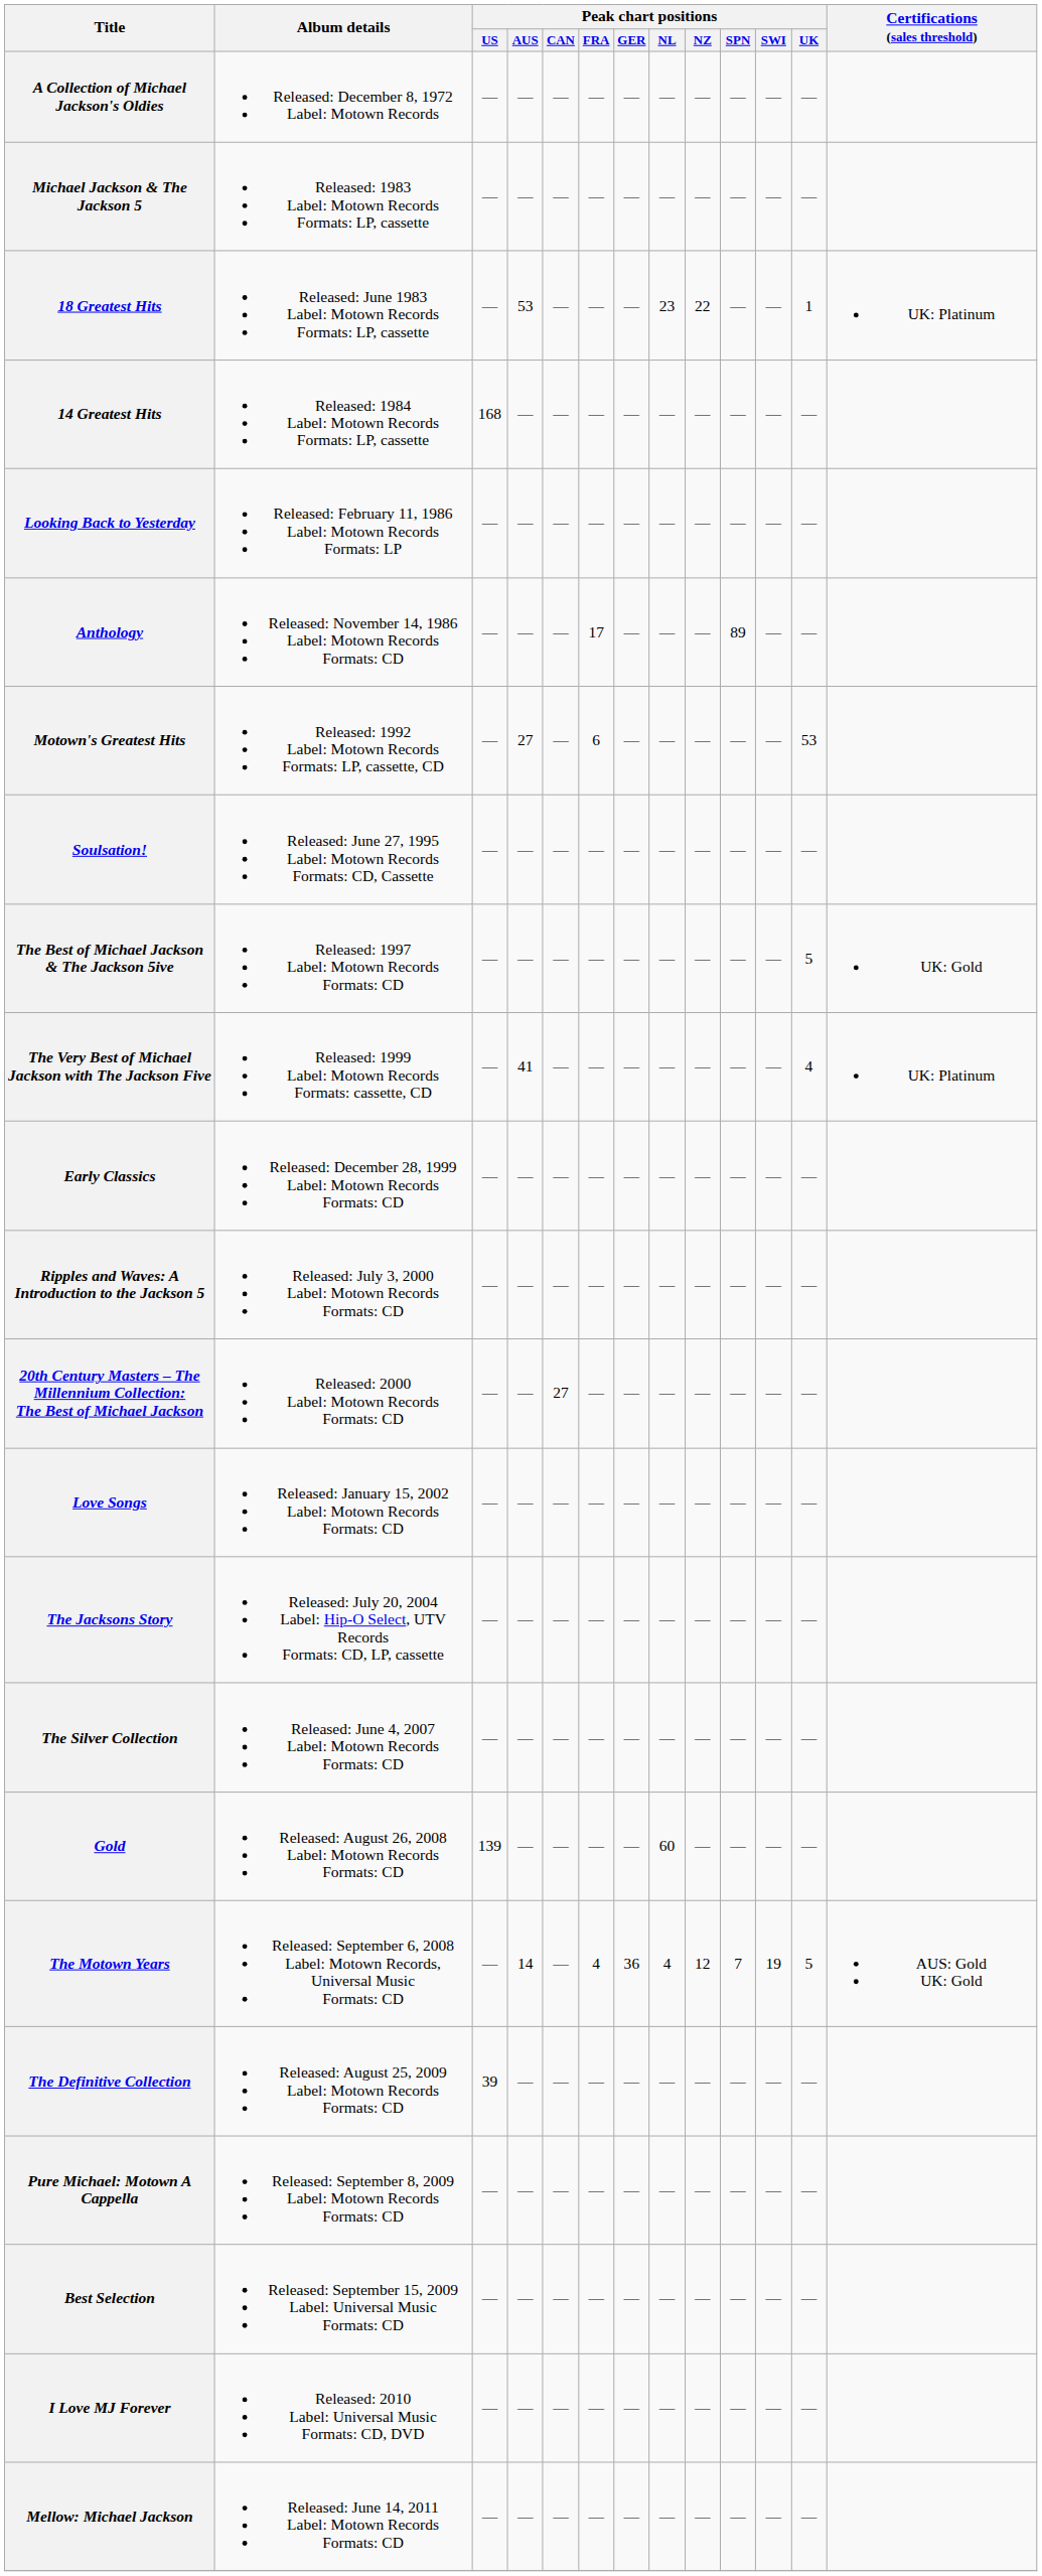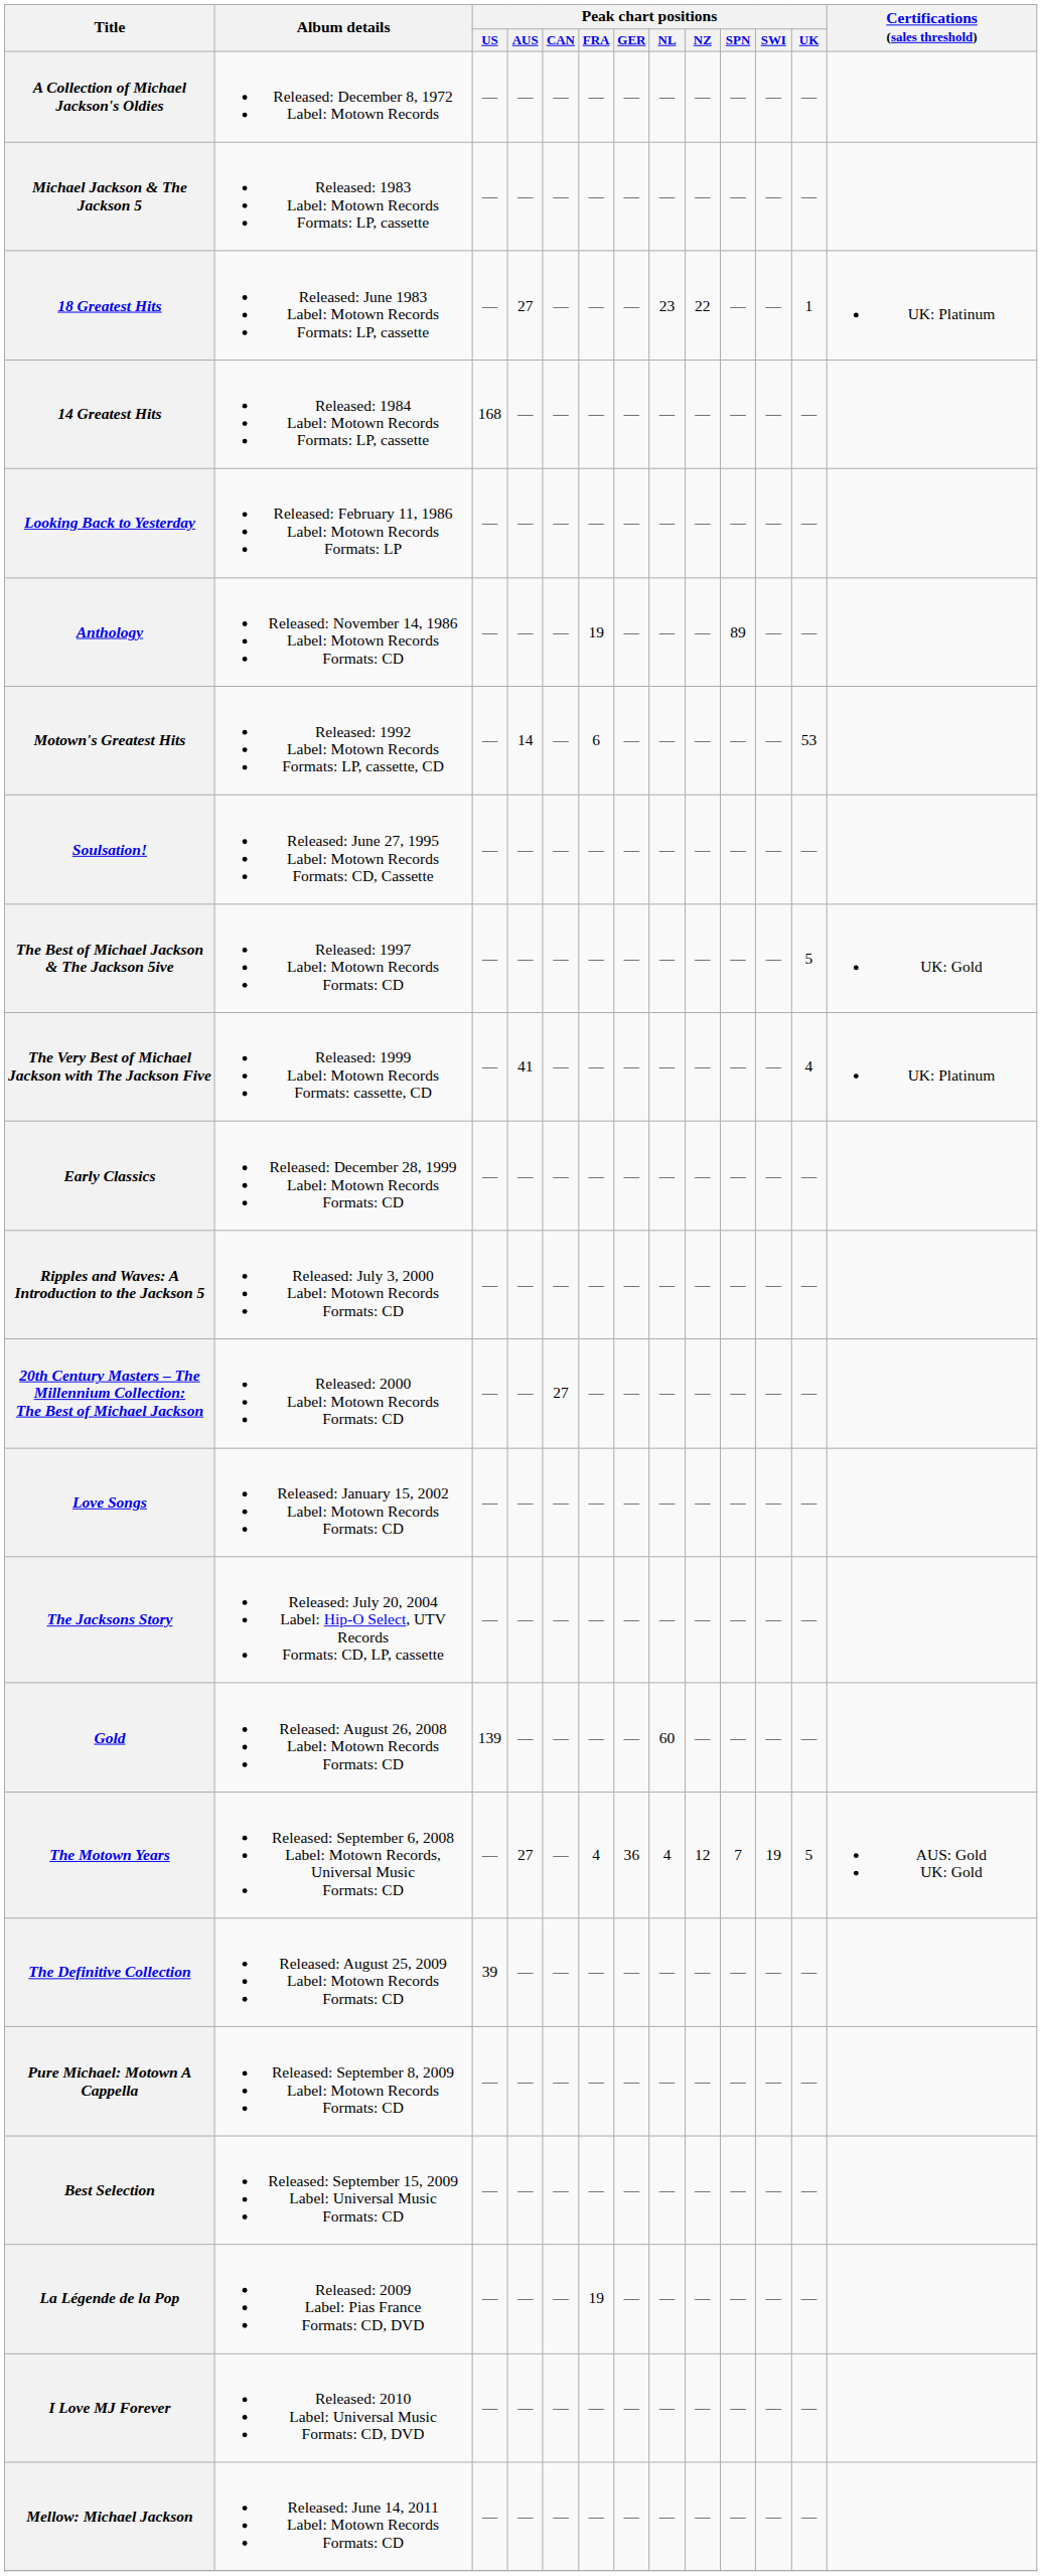 <table class="wikitable plainrowheaders" style="text-align:center;">
 <tr>
 <th rowspan="2" style="width:13em;" scope=col>Title</th>
 <th rowspan="2" style="width:16em;" scope=col>Album details</th>
 <th colspan="10" scope=col>Peak chart positions</th>
 <th rowspan="2" style="width:13em;" scope=col><a href='#'>Certifications</a><br><small>(<a href='#'>sales threshold</a>)</small></th>
 </tr>
 <tr style="font-size:smaller;">
 <th width="30" scope=col><a href='#'>US</a><br></th>
 <th width="30" scope=col><a href='#'>AUS</a><br></th>
 <th width="30" scope=col><a href='#'>CAN</a><br></th>
 <th width="30" scope=col><a href='#'>FRA</a><br></th>
 <th width="30" scope=col><a href='#'>GER</a><br></th>
 <th width="30" scope=col><a href='#'>NL</a><br></th>
 <th width="30" scope=col><a href='#'>NZ</a><br></th>
 <th width="30" scope=col><a href='#'>SPN</a><br></th>
 <th width="30" scope=col><a href='#'>SWI</a><br></th>
 <th width="30" scope=col><a href='#'>UK</a><br></th>
 </tr>
 <tr>
 <th scope="row"><em>A Collection of Michael Jackson's Oldies</em></th>
 <td><br><ul><li>Released: December 8, 1972</li><li>Label: Motown Records</li></ul></td>
 <td>—</td>
 <td>—</td>
 <td>—</td>
 <td>—</td>
 <td>—</td>
 <td>—</td>
 <td>—</td>
 <td>—</td>
 <td>—</td>
 <td>—</td>
 <td></td>
 </tr>
 <tr>
 <th scope="row"><em>Michael Jackson & The Jackson 5</em></th>
 <td><br><ul><li>Released: 1983</li><li>Label: Motown Records</li><li>Formats: LP, cassette</li></ul></td>
 <td>—</td>
 <td>—</td>
 <td>—</td>
 <td>—</td>
 <td>—</td>
 <td>—</td>
 <td>—</td>
 <td>—</td>
 <td>—</td>
 <td>—</td>
 <td></td>
 </tr>
 <tr>
 <th scope="row"><em><a href='#'>18 Greatest Hits</a></em></th>
 <td><br><ul><li>Released: June 1983</li><li>Label: Motown Records</li><li>Formats: LP, cassette</li></ul></td>
 <td>—</td>
-<td>53</td>
+<td>27</td>
 <td>—</td>
 <td>—</td>
 <td>—</td>
 <td>23</td>
 <td>22</td>
 <td>—</td>
 <td>—</td>
 <td>1</td>
 <td><br><ul><li>UK: Platinum</li></ul></td>
 </tr>
 <tr>
 <th scope="row"><em>14 Greatest Hits</em></th>
 <td><br><ul><li>Released: 1984</li><li>Label: Motown Records</li><li>Formats: LP, cassette</li></ul></td>
 <td>168</td>
 <td>—</td>
 <td>—</td>
 <td>—</td>
 <td>—</td>
 <td>—</td>
 <td>—</td>
 <td>—</td>
 <td>—</td>
 <td>—</td>
 <td></td>
 </tr>
 <tr>
 <th scope="row"><em><a href='#'>Looking Back to Yesterday</a></em></th>
 <td><br><ul><li>Released: February 11, 1986</li><li>Label: Motown Records</li><li>Formats: LP</li></ul></td>
 <td>—</td>
 <td>—</td>
 <td>—</td>
 <td>—</td>
 <td>—</td>
 <td>—</td>
 <td>—</td>
 <td>—</td>
 <td>—</td>
 <td>—</td>
 <td></td>
 </tr>
 <tr>
 <th scope="row"><em><a href='#'>Anthology</a></em></th>
 <td><br><ul><li>Released: November 14, 1986</li><li>Label: Motown Records</li><li>Formats: CD</li></ul></td>
 <td>—</td>
 <td>—</td>
 <td>—</td>
-<td>17</td>
+<td>19</td>
 <td>—</td>
 <td>—</td>
 <td>—</td>
 <td>89</td>
 <td>—</td>
 <td>—</td>
 <td></td>
 </tr>
 <tr>
 <th scope="row"><em>Motown's Greatest Hits</em></th>
 <td><br><ul><li>Released: 1992</li><li>Label: Motown Records</li><li>Formats: LP, cassette, CD</li></ul></td>
 <td>—</td>
-<td>27</td>
+<td>14</td>
 <td>—</td>
 <td>6</td>
 <td>—</td>
 <td>—</td>
 <td>—</td>
 <td>—</td>
 <td>—</td>
 <td>53</td>
 <td></td>
 </tr>
 <tr>
 <th scope="row"><em><a href='#'>Soulsation!</a></em></th>
 <td><br><ul><li>Released: June 27, 1995</li><li>Label: Motown Records</li><li>Formats: CD, Cassette</li></ul></td>
 <td>—</td>
 <td>—</td>
 <td>—</td>
 <td>—</td>
 <td>—</td>
 <td>—</td>
 <td>—</td>
 <td>—</td>
 <td>—</td>
 <td>—</td>
 <td></td>
 </tr>
 <tr>
 <th scope="row"><em>The Best of Michael Jackson & The Jackson 5ive</em></th>
 <td><br><ul><li>Released: 1997</li><li>Label: Motown Records</li><li>Formats: CD</li></ul></td>
 <td>—</td>
 <td>—</td>
 <td>—</td>
 <td>—</td>
 <td>—</td>
 <td>—</td>
 <td>—</td>
 <td>—</td>
 <td>—</td>
 <td>5</td>
 <td><br><ul><li>UK: Gold</li></ul></td>
 </tr>
 <tr>
 <th scope="row"><em>The Very Best of Michael Jackson with The Jackson Five</em></th>
 <td><br><ul><li>Released: 1999</li><li>Label: Motown Records</li><li>Formats: cassette, CD</li></ul></td>
 <td>—</td>
 <td>41</td>
 <td>—</td>
 <td>—</td>
 <td>—</td>
 <td>—</td>
 <td>—</td>
 <td>—</td>
 <td>—</td>
 <td>4</td>
 <td><br><ul><li>UK: Platinum</li></ul></td>
 </tr>
 <tr>
 <th scope="row"><em>Early Classics</em></th>
 <td><br><ul><li>Released: December 28, 1999 </li><li>Label: Motown Records</li><li>Formats: CD</li></ul></td>
 <td>—</td>
 <td>—</td>
 <td>—</td>
 <td>—</td>
 <td>—</td>
 <td>—</td>
 <td>—</td>
 <td>—</td>
 <td>—</td>
 <td>—</td>
 <td></td>
 </tr>
 <tr>
 <th scope="row"><em>Ripples and Waves: A Introduction to the Jackson 5</em></th>
 <td><br><ul><li>Released: July 3, 2000 </li><li>Label: Motown Records</li><li>Formats: CD</li></ul></td>
 <td>—</td>
 <td>—</td>
 <td>—</td>
 <td>—</td>
 <td>—</td>
 <td>—</td>
 <td>—</td>
 <td>—</td>
 <td>—</td>
 <td>—</td>
 <td></td>
 </tr>
 <tr>
 <th scope="row"><em><a href='#'>20th Century Masters – The Millennium Collection: <br>The Best of Michael Jackson</a></em></th>
 <td><br><ul><li>Released: 2000</li><li>Label: Motown Records</li><li>Formats: CD</li></ul></td>
 <td>—</td>
 <td>—</td>
 <td>27</td>
 <td>—</td>
 <td>—</td>
 <td>—</td>
 <td>—</td>
 <td>—</td>
 <td>—</td>
 <td>—</td>
 <td></td>
 </tr>
 <tr>
 <th scope="row"><em><a href='#'>Love Songs</a></em></th>
 <td><br><ul><li>Released: January 15, 2002</li><li>Label: Motown Records</li><li>Formats: CD</li></ul></td>
 <td>—</td>
 <td>—</td>
 <td>—</td>
 <td>—</td>
 <td>—</td>
 <td>—</td>
 <td>—</td>
 <td>—</td>
 <td>—</td>
 <td>—</td>
 <td></td>
 </tr>
 <tr>
 <th scope="row"><em><a href='#'>The Jacksons Story</a></em></th>
 <td><br><ul><li>Released: July 20, 2004</li><li>Label: <a href='#'>Hip-O Select</a>, UTV Records</li><li>Formats: CD, LP, cassette</li></ul></td>
 <td>—</td>
 <td>—</td>
 <td>—</td>
 <td>—</td>
 <td>—</td>
 <td>—</td>
 <td>—</td>
 <td>—</td>
 <td>—</td>
 <td>—</td>
 <td></td>
 </tr>
 <tr>
-<th scope="row"><em>The Silver Collection</em></th>
-<td><br><ul><li>Released: June 4, 2007</li><li>Label: Motown Records</li><li>Formats: CD</li></ul></td>
-<td>—</td>
-<td>—</td>
-<td>—</td>
-<td>—</td>
-<td>—</td>
-<td>—</td>
-<td>—</td>
-<td>—</td>
-<td>—</td>
-<td>—</td>
-<td></td>
-</tr>
-<tr>
 <th scope="row"><em><a href='#'>Gold</a></em></th>
 <td><br><ul><li>Released: August 26, 2008</li><li>Label: Motown Records</li><li>Formats: CD</li></ul></td>
 <td>139</td>
 <td>—</td>
 <td>—</td>
 <td>—</td>
 <td>—</td>
 <td>60</td>
 <td>—</td>
 <td>—</td>
 <td>—</td>
 <td>—</td>
 <td></td>
 </tr>
 <tr>
 <th scope="row"><em><a href='#'>The Motown Years</a></em></th>
 <td><br><ul><li>Released: September 6, 2008</li><li>Label: Motown Records, Universal Music</li><li>Formats: CD</li></ul></td>
 <td>—</td>
-<td>14</td>
+<td>27</td>
 <td>—</td>
 <td>4</td>
 <td>36</td>
 <td>4</td>
 <td>12</td>
 <td>7</td>
 <td>19</td>
 <td>5</td>
 <td><br><ul><li>AUS: Gold</li><li>UK: Gold</li></ul></td>
 </tr>
 <tr>
 <th scope="row"><em><a href='#'>The Definitive Collection</a></em></th>
 <td><br><ul><li>Released: August 25, 2009</li><li>Label: Motown Records</li><li>Formats: CD</li></ul></td>
 <td>39</td>
 <td>—</td>
 <td>—</td>
 <td>—</td>
 <td>—</td>
 <td>—</td>
 <td>—</td>
 <td>—</td>
 <td>—</td>
 <td>—</td>
 <td></td>
 </tr>
 <tr>
 <th scope="row"><em>Pure Michael: Motown A Cappella</em></th>
 <td><br><ul><li>Released: September 8, 2009 </li><li>Label: Motown Records</li><li>Formats: CD</li></ul></td>
 <td>—</td>
 <td>—</td>
 <td>—</td>
 <td>—</td>
 <td>—</td>
 <td>—</td>
 <td>—</td>
 <td>—</td>
 <td>—</td>
 <td>—</td>
 <td></td>
 </tr>
 <tr>
 <th scope="row"><em>Best Selection</em></th>
 <td><br><ul><li>Released: September 15, 2009 </li><li>Label: Universal Music</li><li>Formats: CD</li></ul></td>
 <td>—</td>
 <td>—</td>
 <td>—</td>
 <td>—</td>
 <td>—</td>
 <td>—</td>
 <td>—</td>
 <td>—</td>
 <td>—</td>
 <td>—</td>
 <td></td>
 </tr>
 <tr>
+<th scope="row"><em>La Légende de la Pop</em></th>
+<td><br><ul><li>Released: 2009</li><li>Label: Pias France</li><li>Formats: CD, DVD</li></ul></td>
+<td>—</td>
+<td>—</td>
+<td>—</td>
+<td>19</td>
+<td>—</td>
+<td>—</td>
+<td>—</td>
+<td>—</td>
+<td>—</td>
+<td>—</td>
+<td></td>
+</tr>
+<tr>
 <th scope="row"><em>I Love MJ Forever</em></th>
 <td><br><ul><li>Released: 2010</li><li>Label: Universal Music</li><li>Formats: CD, DVD</li></ul></td>
 <td>—</td>
 <td>—</td>
 <td>—</td>
 <td>—</td>
 <td>—</td>
 <td>—</td>
 <td>—</td>
 <td>—</td>
 <td>—</td>
 <td>—</td>
 <td></td>
 </tr>
 <tr>
 <th scope="row"><em>Mellow: Michael Jackson</em></th>
 <td><br><ul><li>Released: June 14, 2011</li><li>Label: Motown Records</li><li>Formats: CD</li></ul></td>
 <td>—</td>
 <td>—</td>
 <td>—</td>
 <td>—</td>
 <td>—</td>
 <td>—</td>
 <td>—</td>
 <td>—</td>
 <td>—</td>
 <td>—</td>
 <td></td>
 </tr>
 <tr>
 </tr>
 </table>
